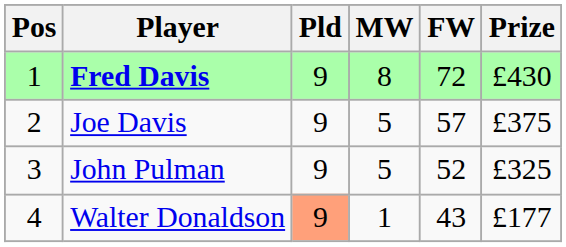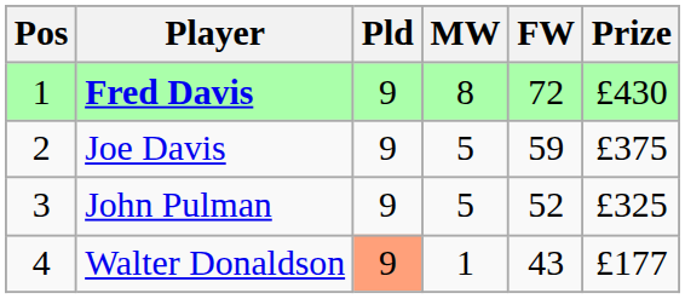 <table class="wikitable" style="text-align: center;">
 <tr>
 <th>Pos</th>
 <th>Player</th>
 <th>Pld</th>
 <th>MW</th>
 <th>FW</th>
 <th>Prize</th>
 </tr>
 <tr style="background:#aaffaa;">
 <td>1</td>
 <td style="text-align:left;"><strong> <a href='#'>Fred Davis</a></strong></td>
 <td>9</td>
 <td>8</td>
 <td>72</td>
 <td>£430</td>
 </tr>
 <tr>
 <td>2</td>
 <td style="text-align:left;"> <a href='#'>Joe Davis</a></td>
 <td>9</td>
 <td>5</td>
-<td>57</td>
+<td>59</td>
 <td>£375</td>
 </tr>
 <tr>
 <td>3</td>
 <td style="text-align:left;"> <a href='#'>John Pulman</a></td>
 <td>9</td>
 <td>5</td>
 <td>52</td>
 <td>£325</td>
 </tr>
 <tr>
 <td>4</td>
 <td style="text-align:left;"> <a href='#'>Walter Donaldson</a></td>
 <td style="background: lightsalmon;">9</td>
 <td>1</td>
 <td>43</td>
 <td>£177</td>
 </tr>
 </table>
